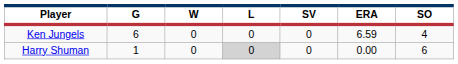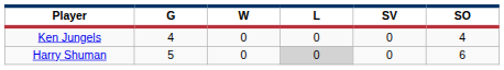 <table class="wikitable sortable">
 <tr>
 <th style="background:#FFFFFF; border-top:#023465 5px solid; border-bottom:#ba313c 5px solid;" width="16%">Player</th>
 <th style="background:#FFFFFF; border-top:#023465 5px solid; border-bottom:#ba313c 5px solid;" width="9%">G</th>
 <th style="background:#FFFFFF; border-top:#023465 5px solid; border-bottom:#ba313c 5px solid;" width="9%">W</th>
 <th style="background:#FFFFFF; border-top:#023465 5px solid; border-bottom:#ba313c 5px solid;" width="9%">L</th>
 <th style="background:#FFFFFF; border-top:#023465 5px solid; border-bottom:#ba313c 5px solid;" width="9%">SV</th>
-<th style="background:#FFFFFF; border-top:#023465 5px solid; border-bottom:#ba313c 5px solid;" width="9%">ERA</th>
 <th style="background:#FFFFFF; border-top:#023465 5px solid; border-bottom:#ba313c 5px solid;" width="9%">SO</th>
 </tr>
 <tr align="center">
 <td><a href='#'>Ken Jungels</a></td>
-<td>6</td>
+<td>4</td>
 <td>0</td>
 <td>0</td>
 <td>0</td>
-<td>6.59</td>
 <td>4</td>
 </tr>
 <tr align="center">
 <td><a href='#'>Harry Shuman</a></td>
-<td>1</td>
+<td>5</td>
 <td>0</td>
 <td style="background: lightgrey;">0</td>
 <td>0</td>
-<td>0.00</td>
 <td>6</td>
 </tr>
 </table>
